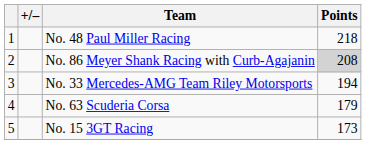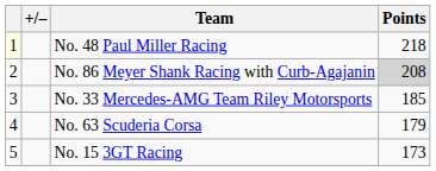 <table class="wikitable" style="font-size: 95%;">
 <tr>
 <th scope="col"></th>
 <th scope="col">+/–</th>
 <th scope="col">Team</th>
 <th scope="col">Points</th>
 </tr>
 <tr>
-<td align=center>1</td>
+<td align=center style="background: lightyellow;">1</td>
 <td align="left"></td>
 <td> No. 48 <a href='#'>Paul Miller Racing</a></td>
 <td align=right>218</td>
 </tr>
 <tr>
 <td align=center>2</td>
 <td align="left"></td>
 <td> No. 86 <a href='#'>Meyer Shank Racing</a> with <a href='#'>Curb-Agajanin</a></td>
 <td align=right style="background: lightgrey;">208</td>
 </tr>
 <tr>
 <td align=center>3</td>
 <td align="left"></td>
 <td> No. 33 <a href='#'>Mercedes-AMG Team Riley Motorsports</a></td>
-<td align=right>194</td>
+<td align=right>185</td>
 </tr>
 <tr>
 <td align=center>4</td>
 <td align="left"></td>
 <td> No. 63 <a href='#'>Scuderia Corsa</a></td>
 <td align=right>179</td>
 </tr>
 <tr>
 <td align=center>5</td>
 <td align="left"></td>
 <td> No. 15 <a href='#'>3GT Racing</a></td>
 <td align=right>173</td>
 </tr>
 <tr>
 </tr>
 </table>
